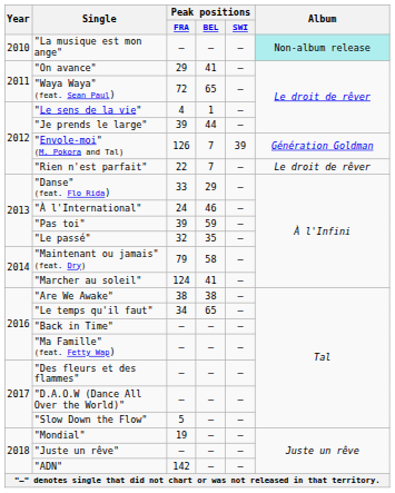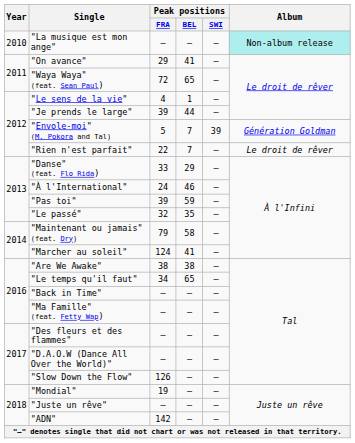 <table class="wikitable">
 <tr>
 <th align="center" rowspan="2" width="10">Year</th>
 <th align="center" rowspan="2" width="180">Single</th>
 <th align="center" colspan="3">Peak positions</th>
 <th align="center" rowspan="2" width="180">Album</th>
 </tr>
 <tr>
 <th scope="col" style="width:3em;font-size:90%;"><a href='#'>FRA</a><br></th>
 <th scope="col" style="width:3em;font-size:90%;"><a href='#'>BEL</a><br></th>
 <th scope="col" style="width:3em;font-size:90%;"><a href='#'>SWI</a><br></th>
 </tr>
 <tr>
 <td align="center">2010</td>
 <td>"La musique est mon ange"</td>
 <td align="center">–</td>
 <td align="center">–</td>
 <td align="center">–</td>
 <td align="center" style="background: paleturquoise;">Non-album release</td>
 </tr>
 <tr>
 <td align="center" rowspan="2">2011</td>
 <td>"On avance"</td>
 <td align="center">29</td>
 <td align="center">41</td>
 <td align="center">–</td>
 <td align="center" rowspan="4"><em><a href='#'>Le droit de rêver</a></em></td>
 </tr>
 <tr>
 <td>"Waya Waya" <br><small>(feat. <a href='#'>Sean Paul</a></small>)</td>
 <td align="center">72</td>
 <td align="center">65</td>
 <td align="center">–</td>
 </tr>
 <tr>
 <td align="center" rowspan="4">2012</td>
 <td>"<a href='#'>Le sens de la vie</a>"</td>
 <td align="center">4</td>
 <td align="center">1</td>
 <td align="center">–</td>
 </tr>
 <tr>
 <td>"Je prends le large"</td>
 <td align="center">39</td>
 <td align="center">44</td>
 <td align="center">–</td>
 </tr>
 <tr>
 <td>"<a href='#'>Envole-moi</a>" <br><small>(<a href='#'>M. Pokora</a> and Tal)</small></td>
-<td align="center">126</td>
+<td align="center">5</td>
 <td align="center">7</td>
 <td align="center">39</td>
 <td align="center"><em><a href='#'>Génération Goldman</a></em></td>
 </tr>
 <tr>
 <td>"Rien n'est parfait"</td>
 <td align="center">22</td>
 <td align="center">7</td>
 <td align="center">–</td>
 <td align="center"><em>Le droit de rêver</em></td>
 </tr>
 <tr>
 <td align="center" rowspan="4">2013</td>
 <td>"Danse" <br><small>(feat. <a href='#'>Flo Rida</a></small>)</td>
 <td align="center">33</td>
 <td align="center">29</td>
 <td align="center">–</td>
 <td align="center" rowspan="6"><em>À l'Infini</em></td>
 </tr>
 <tr>
 <td>"À l'International"</td>
 <td align="center">24</td>
 <td align="center">46</td>
 <td align="center">–</td>
 </tr>
 <tr>
 <td>"Pas toi"</td>
 <td align="center">39</td>
 <td align="center">59</td>
 <td align="center">–</td>
 </tr>
 <tr>
 <td>"Le passé"</td>
 <td align="center">32</td>
 <td align="center">35</td>
 <td align="center">–</td>
 </tr>
 <tr>
 <td align="center" rowspan="2">2014</td>
 <td>"Maintenant ou jamais" <br><small>(feat. <a href='#'>Dry</a>)</small></td>
 <td align="center">79</td>
 <td align="center">58</td>
 <td align="center">–</td>
 </tr>
 <tr>
 <td>"Marcher au soleil"</td>
 <td align="center">124</td>
 <td align="center">41</td>
 <td align="center">–</td>
 </tr>
 <tr>
 <td align="center" rowspan="4">2016</td>
 <td>"Are We Awake"</td>
 <td align="center">38</td>
 <td align="center">38</td>
 <td align="center">–</td>
 <td align="center" rowspan="7"><em>Tal</em></td>
 </tr>
 <tr>
 <td>"Le temps qu'il faut"</td>
 <td align="center">34</td>
 <td align="center">65</td>
 <td align="center">–</td>
 </tr>
 <tr>
 <td>"Back in Time"</td>
 <td align="center">–</td>
 <td align="center">–</td>
 <td align="center">–</td>
 </tr>
 <tr>
 <td>"Ma Famille" <br><small>(feat. <a href='#'>Fetty Wap</a></small>)</td>
 <td align="center">–</td>
 <td align="center">–</td>
 <td align="center">–</td>
 </tr>
 <tr>
 <td align="center" rowspan="3">2017</td>
 <td>"Des fleurs et des flammes"</td>
 <td align="center">–</td>
 <td align="center">–</td>
 <td align="center">–</td>
 </tr>
 <tr>
 <td>"D.A.O.W (Dance All Over the World)"</td>
 <td align="center">–</td>
 <td align="center">–</td>
 <td align="center">–</td>
 </tr>
 <tr>
 <td>"Slow Down the Flow"</td>
-<td align="center">5</td>
+<td align="center">126</td>
 <td align="center">–</td>
 <td align="center">–</td>
 </tr>
 <tr>
 <td align="center" rowspan="3">2018</td>
 <td>"Mondial"</td>
 <td align="center">19</td>
 <td align="center">–</td>
 <td align="center">–</td>
 <td align="center" rowspan="3"><em>Juste un rêve</em></td>
 </tr>
 <tr>
 <td>"Juste un rêve"</td>
 <td align="center">–</td>
 <td align="center">–</td>
 <td align="center">–</td>
 </tr>
 <tr>
 <td>"ADN"</td>
 <td align="center">142</td>
 <td align="center">–</td>
 <td align="center">–</td>
 </tr>
 <tr>
 <th colspan="12" style="font-size:85%">"—" denotes single that did not chart or was not released in that territory.</th>
 </tr>
 </table>
